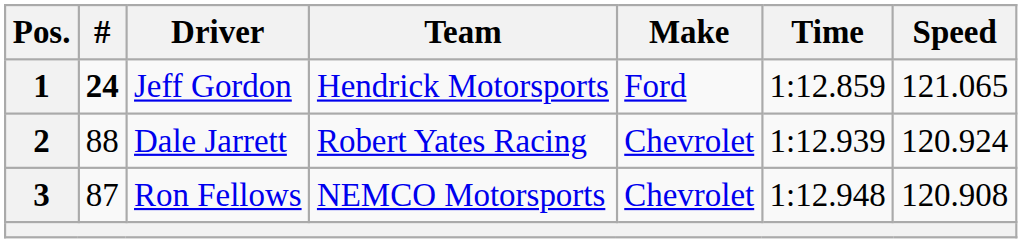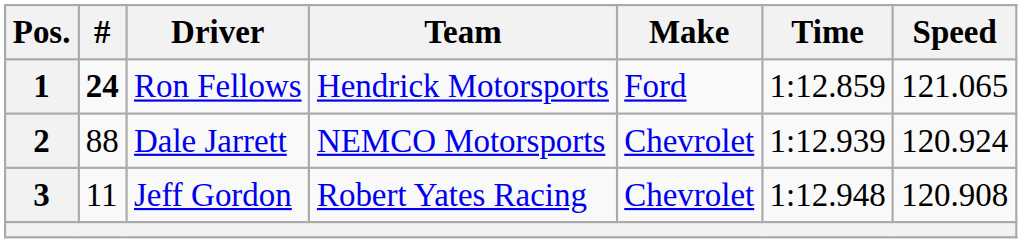 <table class="wikitable" style="font-size:95%">
 <tr>
 <th>Pos.</th>
 <th>#</th>
 <th>Driver</th>
 <th>Team</th>
 <th>Make</th>
 <th>Time</th>
 <th>Speed</th>
 </tr>
 <tr>
 <th>1</th>
 <td><strong>24</strong></td>
-<td><a href='#'>Jeff Gordon</a></td>
+<td><a href='#'>Ron Fellows</a></td>
 <td><a href='#'>Hendrick Motorsports</a></td>
 <td><a href='#'>Ford</a></td>
 <td>1:12.859</td>
 <td>121.065</td>
 </tr>
 <tr>
 <th>2</th>
 <td>88</td>
 <td><a href='#'>Dale Jarrett</a></td>
-<td><a href='#'>Robert Yates Racing</a></td>
+<td><a href='#'>NEMCO Motorsports</a></td>
 <td><a href='#'>Chevrolet</a></td>
 <td>1:12.939</td>
 <td>120.924</td>
 </tr>
 <tr>
 <th>3</th>
-<td>87</td>
-<td><a href='#'>Ron Fellows</a></td>
-<td><a href='#'>NEMCO Motorsports</a></td>
+<td>11</td>
+<td><a href='#'>Jeff Gordon</a></td>
+<td><a href='#'>Robert Yates Racing</a></td>
 <td><a href='#'>Chevrolet</a></td>
 <td>1:12.948</td>
 <td>120.908</td>
 </tr>
 <tr>
 <th colspan="7"></th>
 </tr>
 </table>
